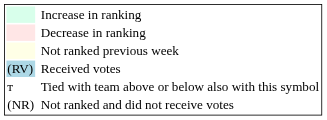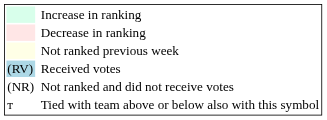 <table style="border:1px solid black;">
 <tr>
 <td style="background:#D8FFEB; width:20px;"></td>
 <td></td>
 <td>Increase in ranking</td>
 </tr>
 <tr>
 <td style="background:#FFE6E6; width:20px;"></td>
 <td></td>
 <td>Decrease in ranking</td>
 </tr>
 <tr>
 <td style="background:#FFFFE6; width:20px;"></td>
 <td></td>
 <td>Not ranked previous week</td>
 </tr>
 <tr>
 <td style="background: lightblue;">(RV)</td>
 <td></td>
 <td>Received votes</td>
 </tr>
 <tr>
+<td>(NR)</td>
+<td></td>
+<td>Not ranked and did not receive votes</td>
+</tr>
+<tr>
 <td>т</td>
 <td></td>
 <td>Tied with team above or below also with this symbol</td>
 </tr>
-<tr>
-<td>(NR)</td>
-<td></td>
-<td>Not ranked and did not receive votes</td>
-</tr>
 </table>
